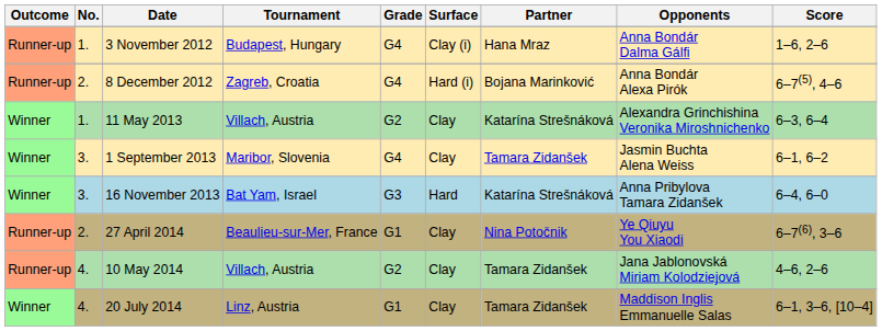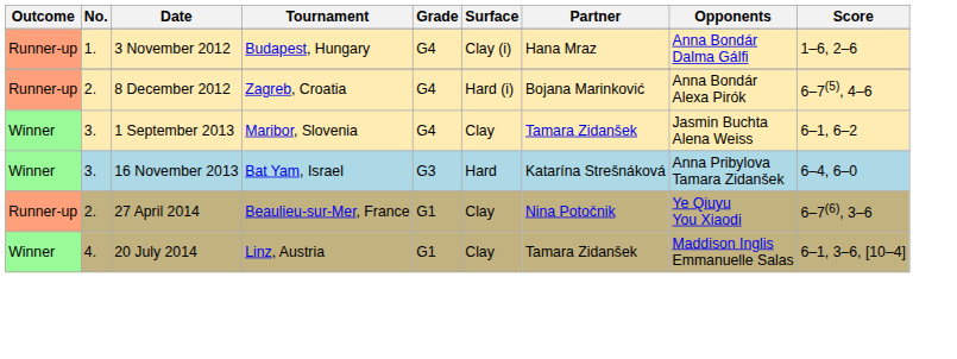 <table class="sortable wikitable" style=font-size:97%>
 <tr>
 <th>Outcome</th>
 <th>No.</th>
 <th>Date</th>
 <th>Tournament</th>
 <th>Grade</th>
 <th>Surface</th>
 <th>Partner</th>
 <th>Opponents</th>
 <th class="unsortable">Score</th>
 </tr>
 <tr>
 </tr>
 <tr bgcolor=#ffecb2>
 <td style="background:#ffa07a;">Runner-up</td>
 <td>1.</td>
 <td>3 November 2012</td>
 <td><a href='#'>Budapest</a>, Hungary</td>
 <td>G4</td>
 <td>Clay (i)</td>
 <td> Hana Mraz</td>
 <td> <a href='#'>Anna Bondár</a> <br>  <a href='#'>Dalma Gálfi</a></td>
 <td>1–6, 2–6</td>
 </tr>
 <tr>
 </tr>
 <tr bgcolor=#ffecb2>
 <td style="background:#ffa07a;">Runner-up</td>
 <td>2.</td>
 <td>8 December 2012</td>
 <td><a href='#'>Zagreb</a>, Croatia</td>
 <td>G4</td>
 <td>Hard (i)</td>
 <td> Bojana Marinković</td>
 <td> Anna Bondár <br>  Alexa Pirók</td>
 <td>6–7<sup>(5)</sup>, 4–6</td>
 </tr>
-<tr bgcolor="#ADDFAD">
-<td bgcolor="98FB98">Winner</td>
-<td>1.</td>
-<td>11 May 2013</td>
-<td><a href='#'>Villach</a>, Austria</td>
-<td>G2</td>
-<td>Clay</td>
-<td> Katarína Strešnáková</td>
-<td> Alexandra Grinchishina <br>  <a href='#'>Veronika Miroshnichenko</a></td>
-<td>6–3, 6–4</td>
-</tr>
 <tr bgcolor=#ffecb2>
 <td bgcolor="98FB98">Winner</td>
 <td>3.</td>
 <td>1 September 2013</td>
 <td><a href='#'>Maribor</a>, Slovenia</td>
 <td>G4</td>
 <td>Clay</td>
 <td> <a href='#'>Tamara Zidanšek</a></td>
 <td> Jasmin Buchta <br>  Alena Weiss</td>
 <td>6–1, 6–2</td>
 </tr>
 <tr bgcolor="lightblue">
 <td bgcolor="98FB98">Winner</td>
 <td>3.</td>
 <td>16 November 2013</td>
 <td><a href='#'>Bat Yam</a>, Israel</td>
 <td>G3</td>
 <td>Hard</td>
 <td> Katarína Strešnáková</td>
 <td> Anna Pribylova <br>  Tamara Zidanšek</td>
 <td>6–4, 6–0</td>
 </tr>
 <tr bgcolor=#C2B280>
 <td style="background:#ffa07a;">Runner-up</td>
 <td>2.</td>
 <td>27 April 2014</td>
 <td><a href='#'>Beaulieu-sur-Mer</a>, France</td>
 <td>G1</td>
 <td>Clay</td>
 <td> <a href='#'>Nina Potočnik</a></td>
 <td> <a href='#'>Ye Qiuyu</a> <br>  <a href='#'>You Xiaodi</a></td>
 <td>6–7<sup>(6)</sup>, 3–6</td>
 </tr>
-<tr bgcolor="#ADDFAD">
-<td style="background:#ffa07a;">Runner-up</td>
-<td>4.</td>
-<td>10 May 2014</td>
-<td><a href='#'>Villach</a>, Austria</td>
-<td>G2</td>
-<td>Clay</td>
-<td> Tamara Zidanšek</td>
-<td> Jana Jablonovská <br>  <a href='#'>Miriam Kolodziejová</a></td>
-<td>4–6, 2–6</td>
-</tr>
 <tr bgcolor=#C2B280>
 <td bgcolor="98FB98">Winner</td>
 <td>4.</td>
 <td>20 July 2014</td>
 <td><a href='#'>Linz</a>, Austria</td>
 <td>G1</td>
 <td>Clay</td>
 <td> Tamara Zidanšek</td>
 <td> <a href='#'>Maddison Inglis</a> <br>  Emmanuelle Salas</td>
 <td>6–1, 3–6, [10–4]</td>
 </tr>
 </table>
